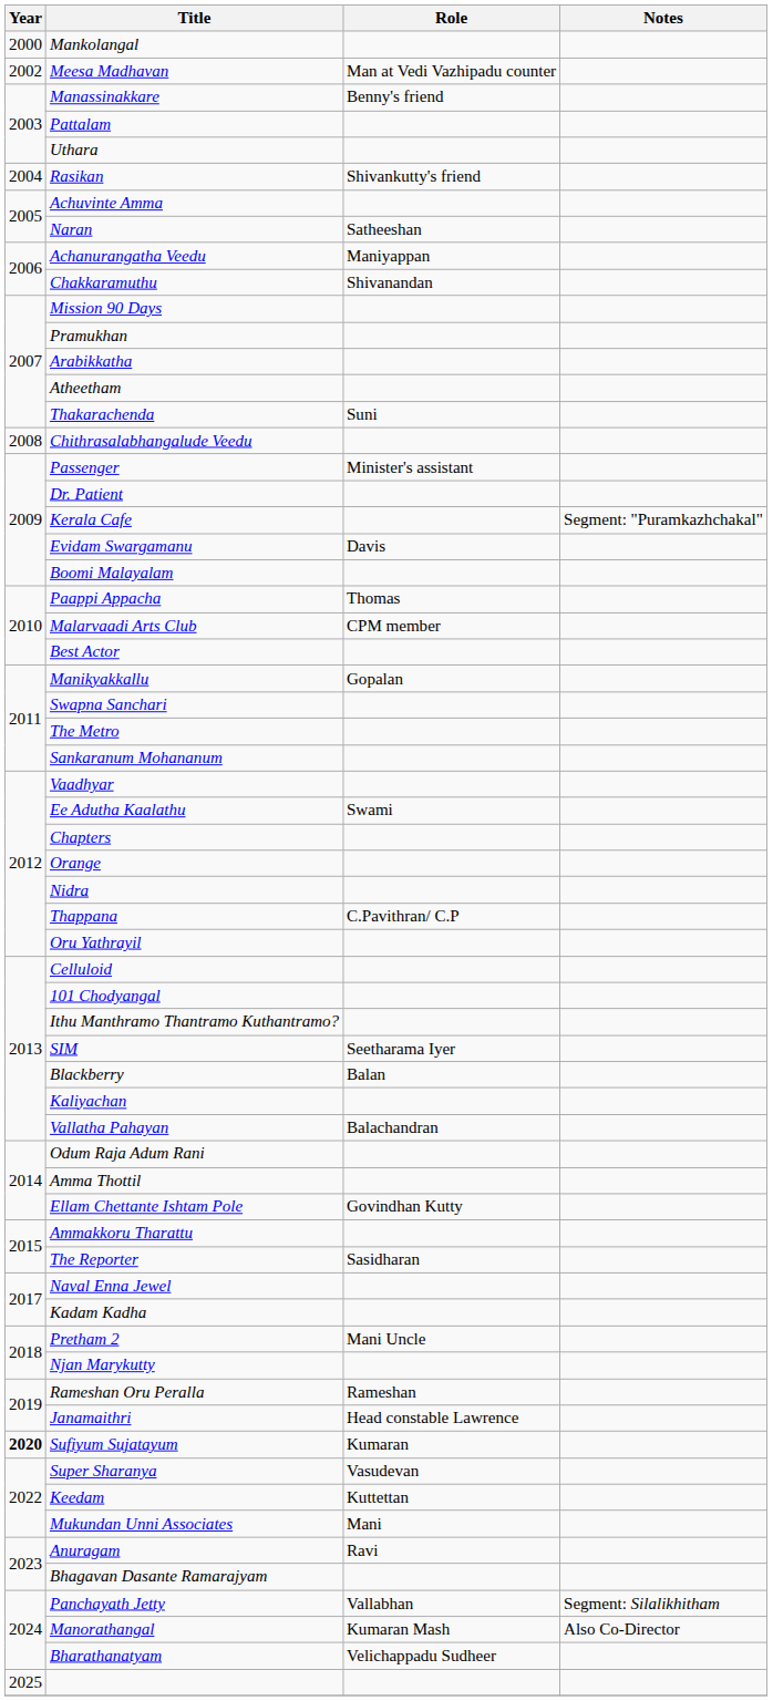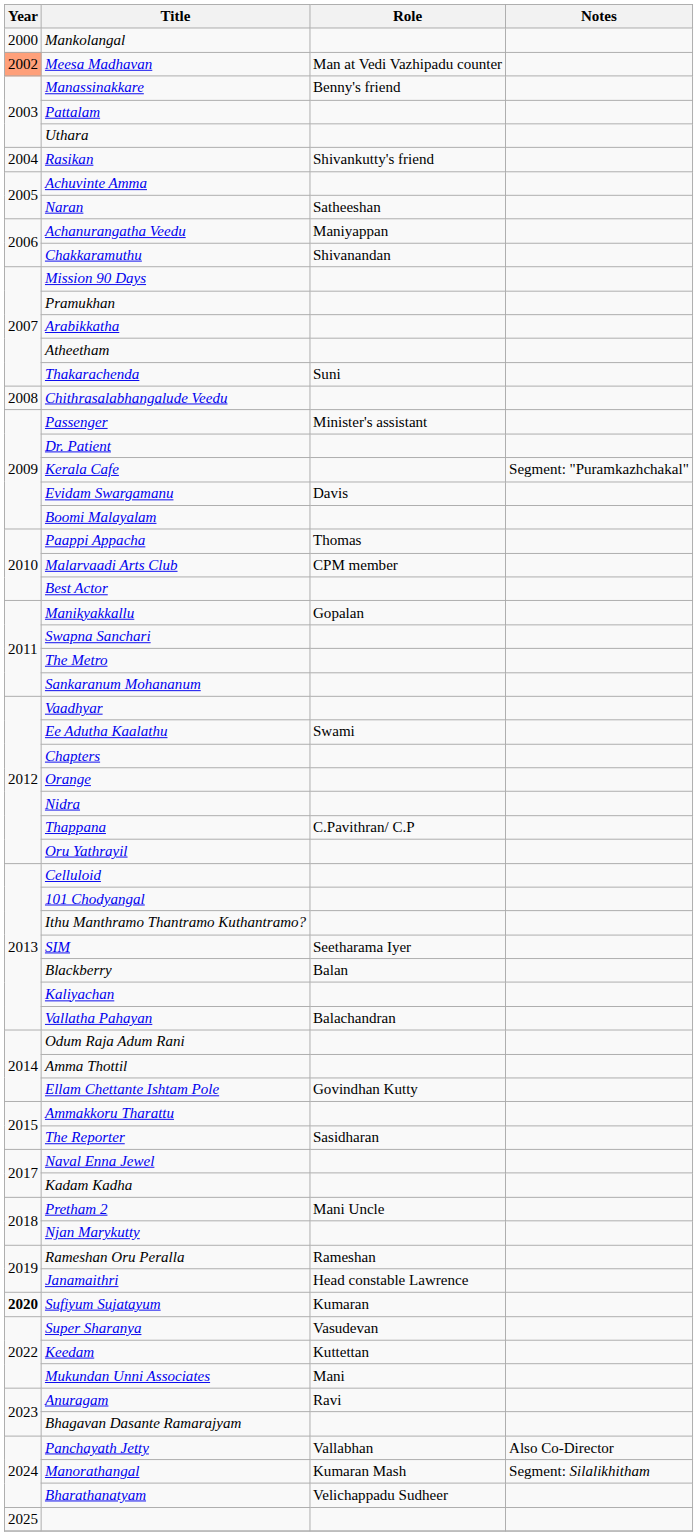 <table class="wikitable sortable">
 <tr>
 <th>Year</th>
 <th>Title</th>
 <th>Role</th>
 <th class="unsortable">Notes</th>
 </tr>
 <tr>
 <td>2000</td>
 <td><em>Mankolangal</em></td>
 <td></td>
 <td></td>
 </tr>
 <tr>
-<td>2002</td>
+<td style="background: lightsalmon;">2002</td>
 <td><em><a href='#'>Meesa Madhavan</a></em></td>
 <td>Man at Vedi Vazhipadu counter</td>
 <td></td>
 </tr>
 <tr>
 <td rowspan=3>2003</td>
 <td><em><a href='#'>Manassinakkare</a></em></td>
 <td>Benny's friend</td>
 <td></td>
 </tr>
 <tr>
 <td><em><a href='#'>Pattalam</a></em></td>
 <td></td>
 <td></td>
 </tr>
 <tr>
 <td><em>Uthara</em></td>
 <td></td>
 <td></td>
 </tr>
 <tr>
 <td>2004</td>
 <td><em><a href='#'>Rasikan</a></em></td>
 <td>Shivankutty's friend</td>
 <td></td>
 </tr>
 <tr>
 <td rowspan=2>2005</td>
 <td><em><a href='#'>Achuvinte Amma</a></em></td>
 <td></td>
 <td></td>
 </tr>
 <tr>
 <td><em><a href='#'>Naran</a></em></td>
 <td>Satheeshan</td>
 <td></td>
 </tr>
 <tr>
 <td rowspan=2>2006</td>
 <td><em><a href='#'>Achanurangatha Veedu</a></em></td>
 <td>Maniyappan</td>
 <td></td>
 </tr>
 <tr>
 <td><em><a href='#'>Chakkaramuthu</a></em></td>
 <td>Shivanandan</td>
 <td></td>
 </tr>
 <tr>
 <td rowspan=5>2007</td>
 <td><em><a href='#'>Mission 90 Days</a></em></td>
 <td></td>
 <td></td>
 </tr>
 <tr>
 <td><em>Pramukhan</em></td>
 <td></td>
 <td></td>
 </tr>
 <tr>
 <td><em><a href='#'>Arabikkatha</a></em></td>
 <td></td>
 <td></td>
 </tr>
 <tr>
 <td><em>Atheetham</em></td>
 <td></td>
 <td></td>
 </tr>
 <tr>
 <td><em><a href='#'>Thakarachenda</a></em></td>
 <td>Suni</td>
 <td></td>
 </tr>
 <tr>
 <td>2008</td>
 <td><em><a href='#'>Chithrasalabhangalude Veedu</a></em></td>
 <td></td>
 <td></td>
 </tr>
 <tr>
 <td rowspan=5>2009</td>
 <td><em><a href='#'>Passenger</a></em></td>
 <td>Minister's assistant</td>
 <td></td>
 </tr>
 <tr>
 <td><em><a href='#'>Dr. Patient</a></em></td>
 <td></td>
 <td></td>
 </tr>
 <tr>
 <td><em><a href='#'>Kerala Cafe</a></em></td>
 <td></td>
 <td>Segment: "Puramkazhchakal"</td>
 </tr>
 <tr>
 <td><em><a href='#'>Evidam Swargamanu</a></em></td>
 <td>Davis</td>
 <td></td>
 </tr>
 <tr>
 <td><em><a href='#'>Boomi Malayalam</a></em></td>
 <td></td>
 <td></td>
 </tr>
 <tr>
 <td rowspan=3>2010</td>
 <td><em><a href='#'>Paappi Appacha</a></em></td>
 <td>Thomas</td>
 <td></td>
 </tr>
 <tr>
 <td><em><a href='#'>Malarvaadi Arts Club</a></em></td>
 <td>CPM member</td>
 <td></td>
 </tr>
 <tr>
 <td><em><a href='#'>Best Actor</a></em></td>
 <td></td>
 <td></td>
 </tr>
 <tr>
 <td rowspan=4>2011</td>
 <td><em><a href='#'>Manikyakkallu</a></em></td>
 <td>Gopalan</td>
 <td></td>
 </tr>
 <tr>
 <td><em><a href='#'>Swapna Sanchari</a></em></td>
 <td></td>
 <td></td>
 </tr>
 <tr>
 <td><em><a href='#'>The Metro</a></em></td>
 <td></td>
 <td></td>
 </tr>
 <tr>
 <td><em><a href='#'>Sankaranum Mohananum</a></em></td>
 <td></td>
 <td></td>
 </tr>
 <tr>
 <td rowspan=7>2012</td>
 <td><em><a href='#'>Vaadhyar</a></em></td>
 <td></td>
 <td></td>
 </tr>
 <tr>
 <td><em><a href='#'>Ee Adutha Kaalathu</a></em></td>
 <td>Swami</td>
 <td></td>
 </tr>
 <tr>
 <td><em><a href='#'>Chapters</a></em></td>
 <td></td>
 <td></td>
 </tr>
 <tr>
 <td><em><a href='#'>Orange</a></em></td>
 <td></td>
 <td></td>
 </tr>
 <tr>
 <td><em><a href='#'>Nidra</a></em></td>
 <td></td>
 <td></td>
 </tr>
 <tr>
 <td><em><a href='#'>Thappana</a></em></td>
 <td>C.Pavithran/ C.P</td>
 <td></td>
 </tr>
 <tr>
 <td><em><a href='#'>Oru Yathrayil</a></em></td>
 <td></td>
 <td></td>
 </tr>
 <tr>
 <td rowspan=7>2013</td>
 <td><em><a href='#'>Celluloid</a></em></td>
 <td></td>
 <td></td>
 </tr>
 <tr>
 <td><em><a href='#'>101 Chodyangal</a></em></td>
 <td></td>
 <td></td>
 </tr>
 <tr>
 <td><em>Ithu Manthramo Thantramo Kuthantramo?</em></td>
 <td></td>
 <td></td>
 </tr>
 <tr>
 <td><em><a href='#'>SIM</a></em></td>
 <td>Seetharama Iyer</td>
 <td></td>
 </tr>
 <tr>
 <td><em>Blackberry</em></td>
 <td>Balan</td>
 <td></td>
 </tr>
 <tr>
 <td><em><a href='#'>Kaliyachan</a></em></td>
 <td></td>
 <td></td>
 </tr>
 <tr>
 <td><em><a href='#'>Vallatha Pahayan</a></em></td>
 <td>Balachandran</td>
 <td></td>
 </tr>
 <tr>
 <td rowspan=3>2014</td>
 <td><em>Odum Raja Adum Rani</em></td>
 <td></td>
 <td></td>
 </tr>
 <tr>
 <td><em>Amma Thottil</em></td>
 <td></td>
 <td></td>
 </tr>
 <tr>
 <td><em><a href='#'>Ellam Chettante Ishtam Pole</a></em></td>
 <td>Govindhan Kutty</td>
 <td></td>
 </tr>
 <tr>
 <td rowspan=2>2015</td>
 <td><em><a href='#'>Ammakkoru Tharattu</a></em></td>
 <td></td>
 <td></td>
 </tr>
 <tr>
 <td><em><a href='#'>The Reporter</a></em></td>
 <td>Sasidharan</td>
 <td></td>
 </tr>
 <tr>
 <td rowspan=2>2017</td>
 <td><em><a href='#'>Naval Enna Jewel</a></em></td>
 <td></td>
 <td></td>
 </tr>
 <tr>
 <td><em>Kadam Kadha</em></td>
 <td></td>
 <td></td>
 </tr>
 <tr>
 <td rowspan=2>2018</td>
 <td><em><a href='#'>Pretham 2</a></em></td>
 <td>Mani Uncle</td>
 <td></td>
 </tr>
 <tr>
 <td><em><a href='#'>Njan Marykutty</a></em></td>
 <td></td>
 <td></td>
 </tr>
 <tr>
 <td rowspan=2>2019</td>
 <td><em> Rameshan Oru Peralla</em></td>
 <td>Rameshan</td>
 <td></td>
 </tr>
 <tr>
 <td><em><a href='#'>Janamaithri</a></em></td>
 <td>Head constable Lawrence</td>
 <td></td>
 </tr>
 <tr>
 <td><strong>2020</strong></td>
 <td><em><a href='#'>Sufiyum Sujatayum</a></em></td>
 <td>Kumaran</td>
 <td></td>
 </tr>
 <tr>
 <td rowspan=3>2022</td>
 <td><em><a href='#'>Super Sharanya</a></em></td>
 <td>Vasudevan</td>
 <td></td>
 </tr>
 <tr>
 <td><em><a href='#'>Keedam</a></em></td>
 <td>Kuttettan</td>
 <td></td>
 </tr>
 <tr>
 <td><em><a href='#'>Mukundan Unni Associates</a></em></td>
 <td>Mani</td>
 <td></td>
 </tr>
 <tr>
 <td rowspan=2>2023</td>
 <td><em><a href='#'>Anuragam</a></em></td>
 <td>Ravi</td>
 <td></td>
 </tr>
 <tr>
 <td><em>Bhagavan Dasante Ramarajyam</em></td>
 <td></td>
 <td></td>
 </tr>
 <tr>
 <td rowspan=3>2024</td>
 <td><em><a href='#'>Panchayath Jetty</a></em></td>
 <td>Vallabhan</td>
-<td>Segment: <em>Silalikhitham</em></td>
+<td>Also Co-Director </td>
 </tr>
 <tr>
 <td><em><a href='#'>Manorathangal</a></em></td>
 <td>Kumaran Mash</td>
-<td>Also Co-Director </td>
+<td>Segment: <em>Silalikhitham</em></td>
 </tr>
 <tr>
 <td><em><a href='#'>Bharathanatyam</a></em></td>
 <td>Velichappadu Sudheer</td>
 <td></td>
 </tr>
 <tr>
 <td>2025</td>
 <td></td>
 <td></td>
 <td></td>
 </tr>
 <tr>
 </tr>
 </table>
